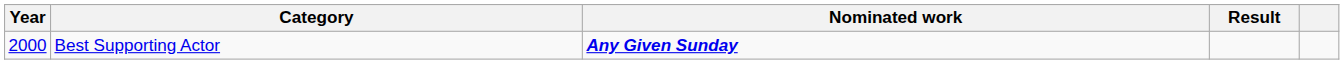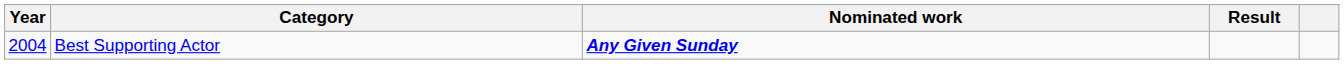 <table class=wikitable>
 <tr>
 <th scope="col" style="width:1em;">Year</th>
 <th scope="col" style="width:33em;">Category</th>
 <th scope="col" style="width:39em;">Nominated work</th>
 <th scope="col" style="width:5em;">Result</th>
 <th scope="col" style="width:2em;"></th>
 </tr>
 <tr>
-<td><a href='#'>2000</a></td>
+<td><a href='#'>2004</a></td>
 <td><a href='#'>Best Supporting Actor</a></td>
 <td><strong><em><a href='#'>Any Given Sunday</a></em></strong></td>
 <td></td>
 <td></td>
 </tr>
 </table>
